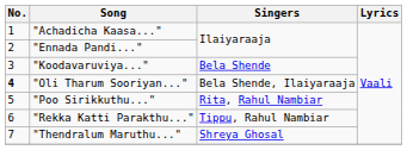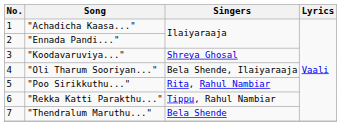 <table class="wikitable" style="font-size:95%;">
 <tr>
 <th>No.</th>
 <th>Song</th>
 <th>Singers</th>
 <th>Lyrics</th>
 </tr>
 <tr>
 <td>1</td>
 <td>"Achadicha Kaasa..."</td>
 <td rowspan=2>Ilaiyaraaja</td>
 <td rowspan=7><a href='#'>Vaali</a></td>
 </tr>
 <tr>
 <td>2</td>
 <td>"Ennada Pandi..."</td>
 </tr>
 <tr>
 <td>3</td>
 <td>"Koodavaruviya..."</td>
-<td><a href='#'>Bela Shende</a></td>
+<td><a href='#'>Shreya Ghosal</a></td>
 </tr>
 <tr>
-<td><strong>4</strong></td>
+<td>4</td>
 <td>"Oli Tharum Sooriyan..."</td>
 <td>Bela Shende, Ilaiyaraaja</td>
 </tr>
 <tr>
 <td>5</td>
 <td>"Poo Sirikkuthu..."</td>
 <td><a href='#'>Rita</a>, <a href='#'>Rahul Nambiar</a></td>
 </tr>
 <tr>
 <td>6</td>
 <td>"Rekka Katti Parakthu..."</td>
 <td><a href='#'>Tippu</a>, Rahul Nambiar</td>
 </tr>
 <tr>
 <td>7</td>
 <td>"Thendralum Maruthu..."</td>
-<td><a href='#'>Shreya Ghosal</a></td>
+<td><a href='#'>Bela Shende</a></td>
 </tr>
 <tr>
 </tr>
 </table>
